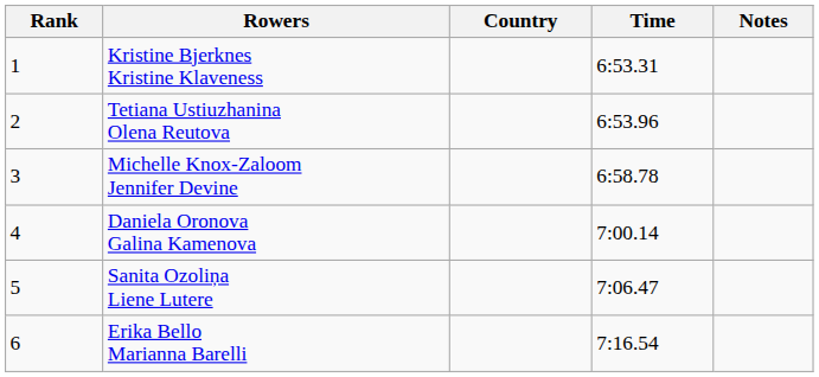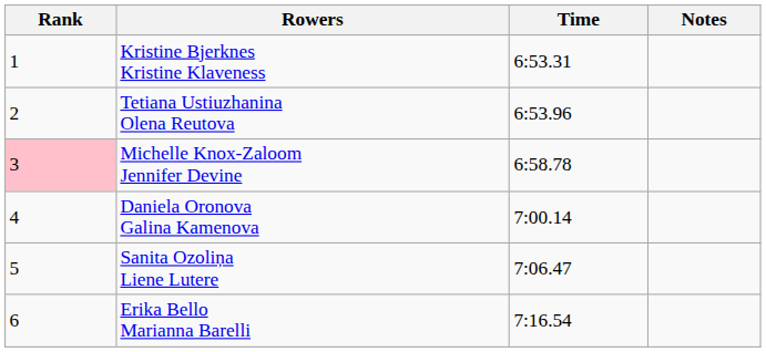 <table class="wikitable" width=50%>
 <tr>
 <th>Rank</th>
 <th>Rowers</th>
-<th>Country</th>
 <th>Time</th>
 <th>Notes</th>
 </tr>
 <tr>
 <td>1</td>
 <td><a href='#'>Kristine Bjerknes</a><br><a href='#'>Kristine Klaveness</a></td>
-<td></td>
 <td>6:53.31</td>
 <td></td>
 </tr>
 <tr>
 <td>2</td>
 <td><a href='#'>Tetiana Ustiuzhanina</a><br><a href='#'>Olena Reutova</a></td>
-<td></td>
 <td>6:53.96</td>
 <td></td>
 </tr>
 <tr>
-<td>3</td>
+<td style="background: pink;">3</td>
 <td><a href='#'>Michelle Knox-Zaloom</a><br><a href='#'>Jennifer Devine</a></td>
-<td></td>
 <td>6:58.78</td>
 <td></td>
 </tr>
 <tr>
 <td>4</td>
 <td><a href='#'>Daniela Oronova</a><br><a href='#'>Galina Kamenova</a></td>
-<td></td>
 <td>7:00.14</td>
 <td></td>
 </tr>
 <tr>
 <td>5</td>
 <td><a href='#'>Sanita Ozoliņa</a><br><a href='#'>Liene Lutere</a></td>
-<td></td>
 <td>7:06.47</td>
 <td></td>
 </tr>
 <tr>
 <td>6</td>
 <td><a href='#'>Erika Bello</a><br><a href='#'>Marianna Barelli</a></td>
-<td></td>
 <td>7:16.54</td>
 <td></td>
 </tr>
 </table>
